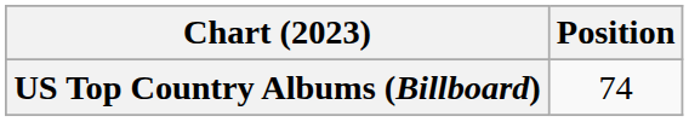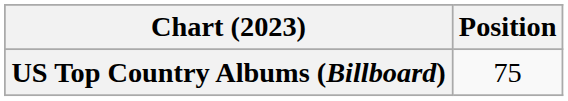 <table class="wikitable plainrowheaders" style="text-align:center">
 <tr>
 <th scope="col">Chart (2023)</th>
 <th scope="col">Position</th>
 </tr>
 <tr>
 <th scope="row">US Top Country Albums (<em>Billboard</em>)</th>
-<td>74</td>
+<td>75</td>
 </tr>
 </table>
